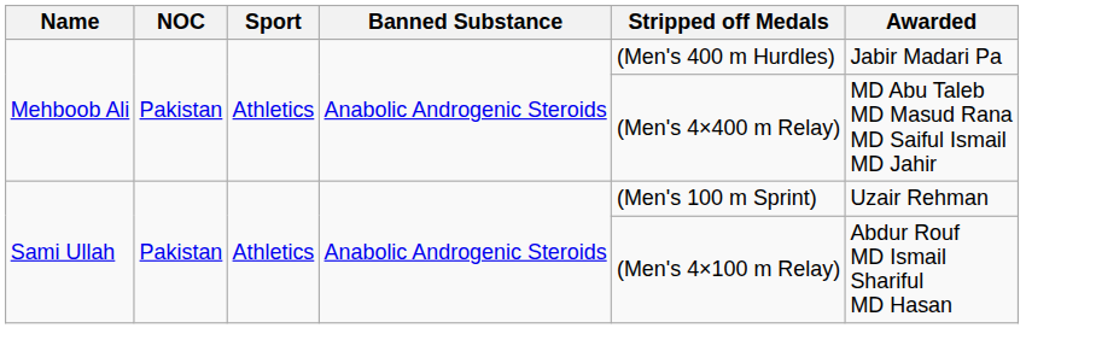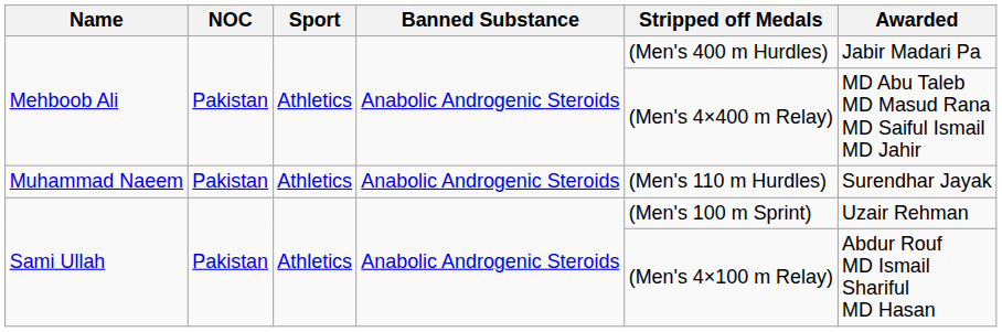 <table class="wikitable">
 <tr>
 <th>Name</th>
 <th>NOC</th>
 <th>Sport</th>
 <th>Banned Substance</th>
 <th>Stripped off Medals</th>
 <th>Awarded</th>
 </tr>
 <tr>
 <td rowspan="2"><a href='#'>Mehboob Ali</a></td>
 <td rowspan="2"><a href='#'>Pakistan</a></td>
 <td rowspan="2"><a href='#'>Athletics</a></td>
 <td rowspan="2"><a href='#'>Anabolic Androgenic Steroids</a></td>
 <td> (Men's 400 m Hurdles)</td>
 <td> Jabir Madari Pa</td>
 </tr>
 <tr>
 <td> (Men's 4×400 m Relay)</td>
 <td> MD Abu Taleb<br> MD Masud Rana<br> MD Saiful Ismail<br> MD Jahir</td>
 </tr>
 <tr>
+<td><a href='#'>Muhammad Naeem</a></td>
+<td><a href='#'>Pakistan</a></td>
+<td><a href='#'>Athletics</a></td>
+<td><a href='#'>Anabolic Androgenic Steroids</a></td>
+<td> (Men's 110 m Hurdles)</td>
+<td> Surendhar Jayak</td>
+</tr>
+<tr>
 <td rowspan="2"><a href='#'>Sami Ullah</a></td>
 <td rowspan="2"><a href='#'>Pakistan</a></td>
 <td rowspan="2"><a href='#'>Athletics</a></td>
 <td rowspan="2"><a href='#'>Anabolic Androgenic Steroids</a></td>
 <td> (Men's 100 m Sprint)</td>
 <td> Uzair Rehman</td>
 </tr>
 <tr>
 <td> (Men's 4×100 m Relay)</td>
 <td> Abdur Rouf<br> MD Ismail<br> Shariful<br> MD Hasan</td>
 </tr>
 </table>
